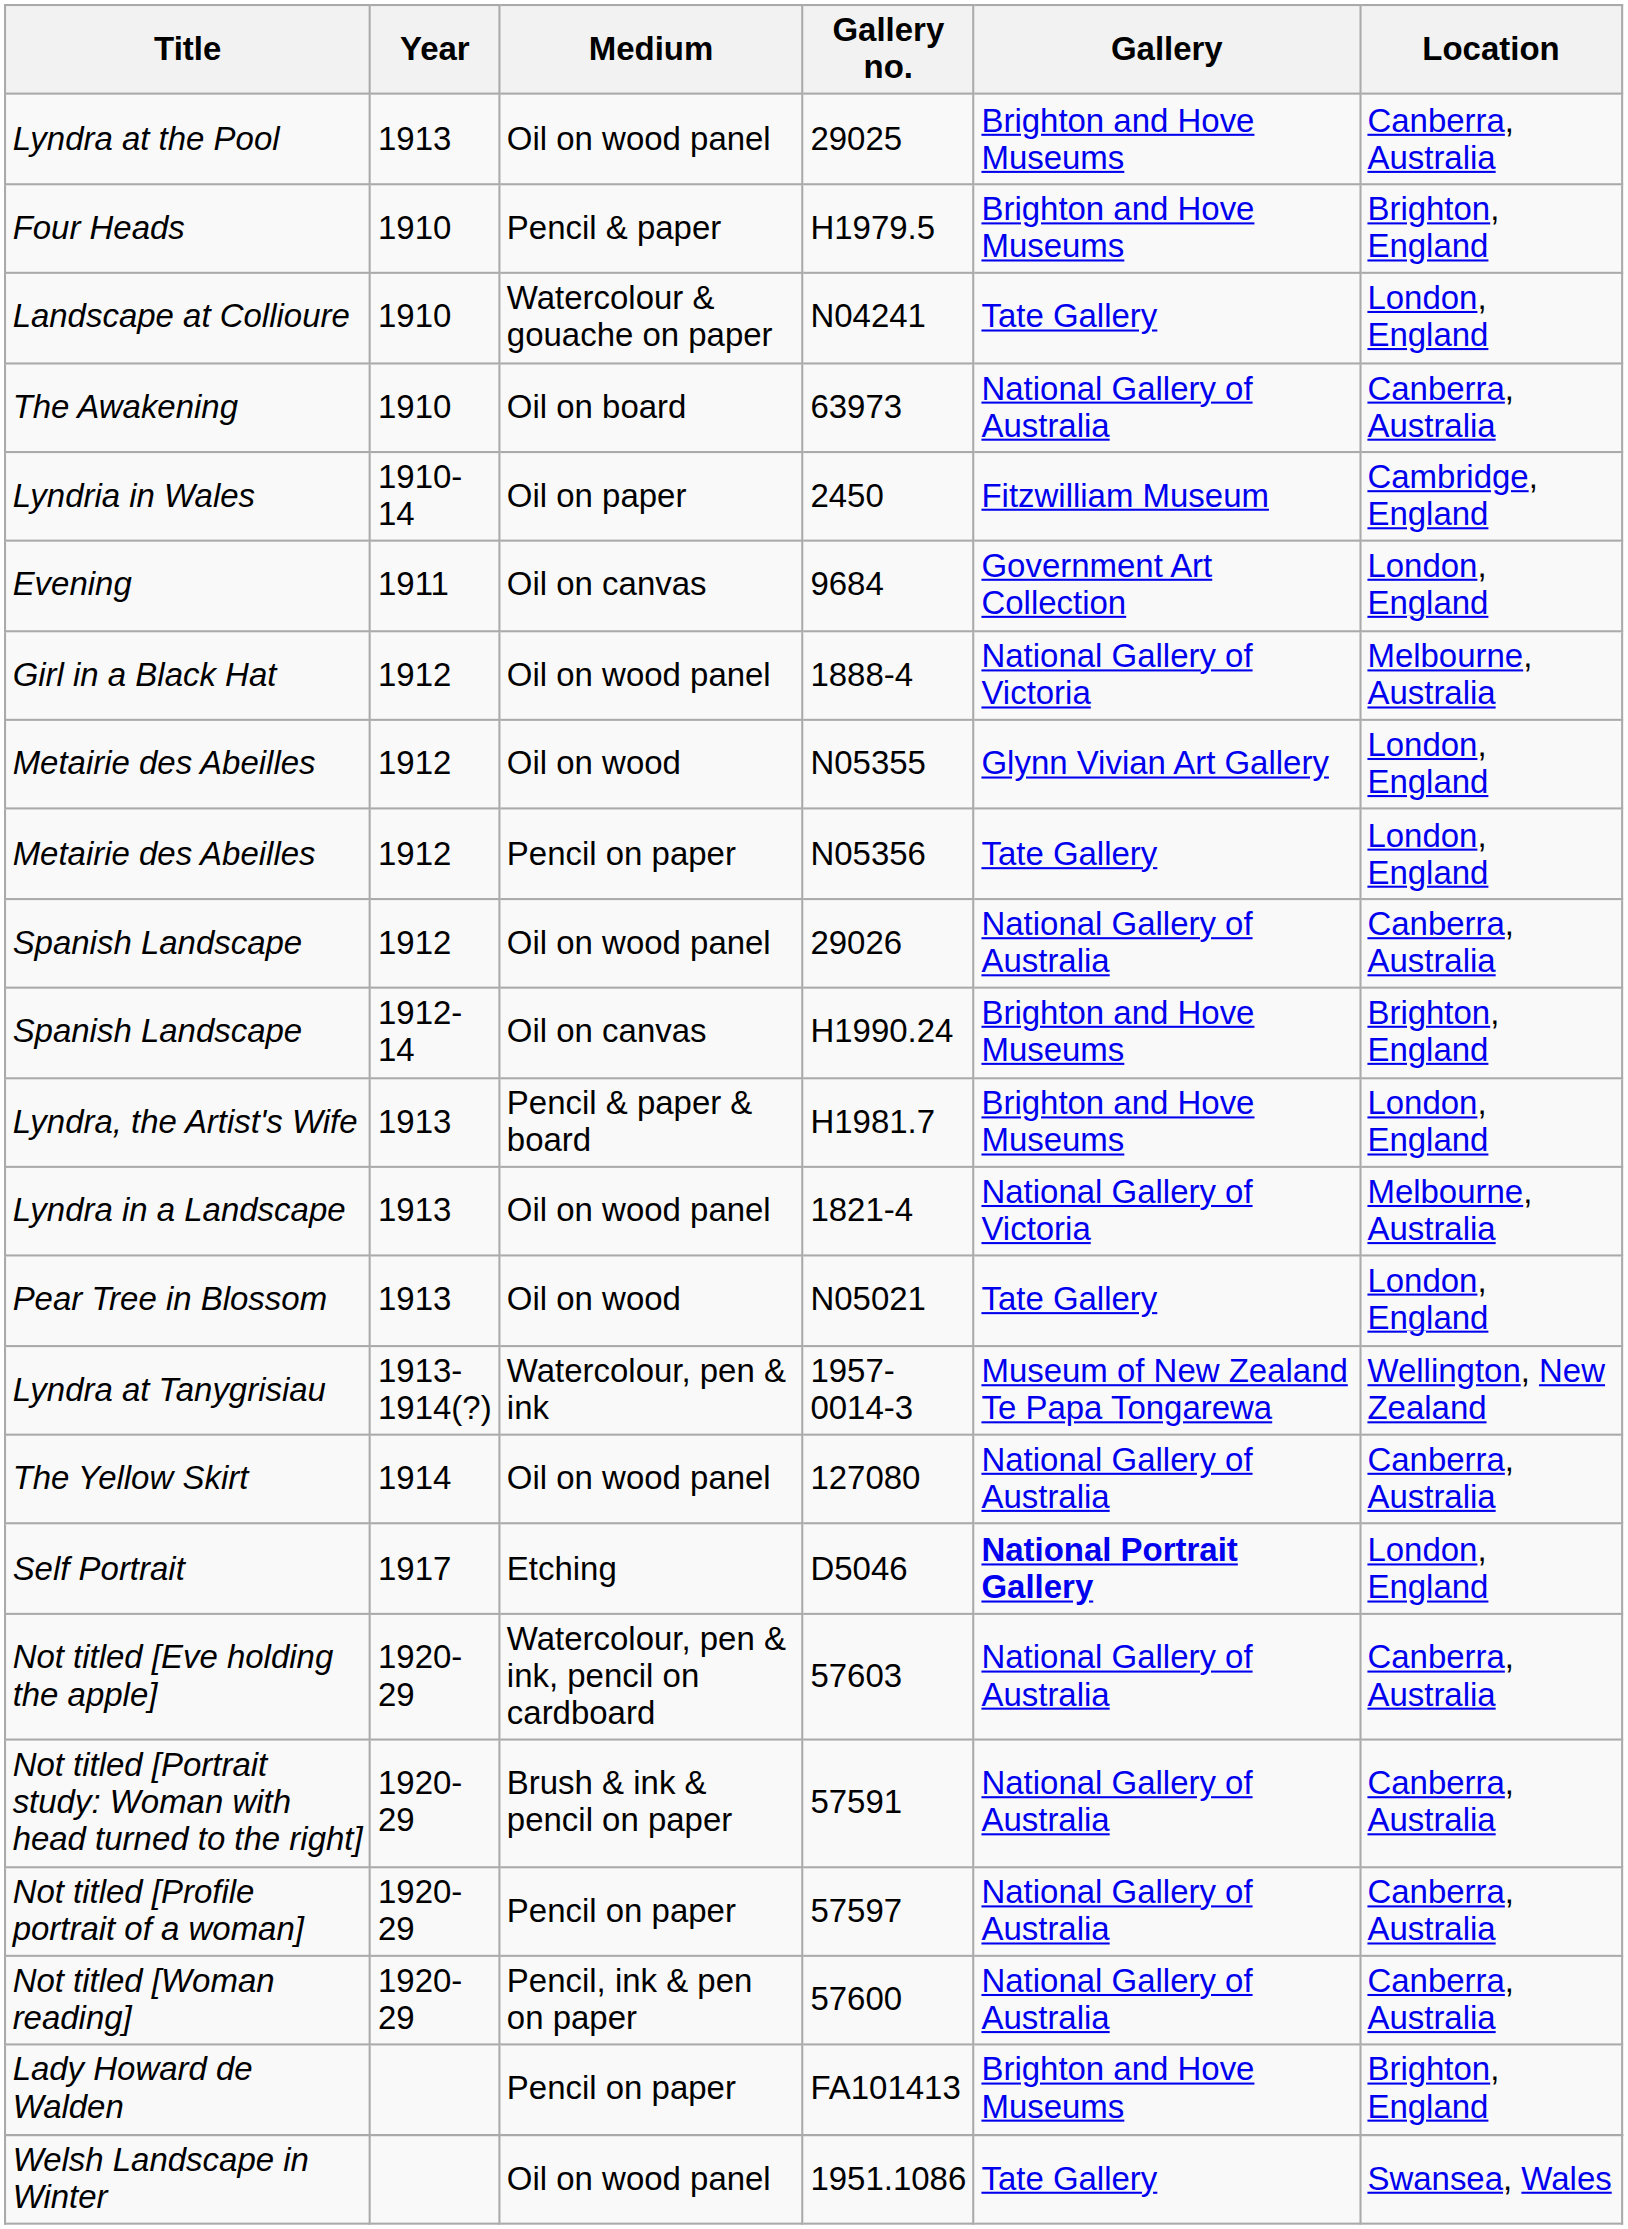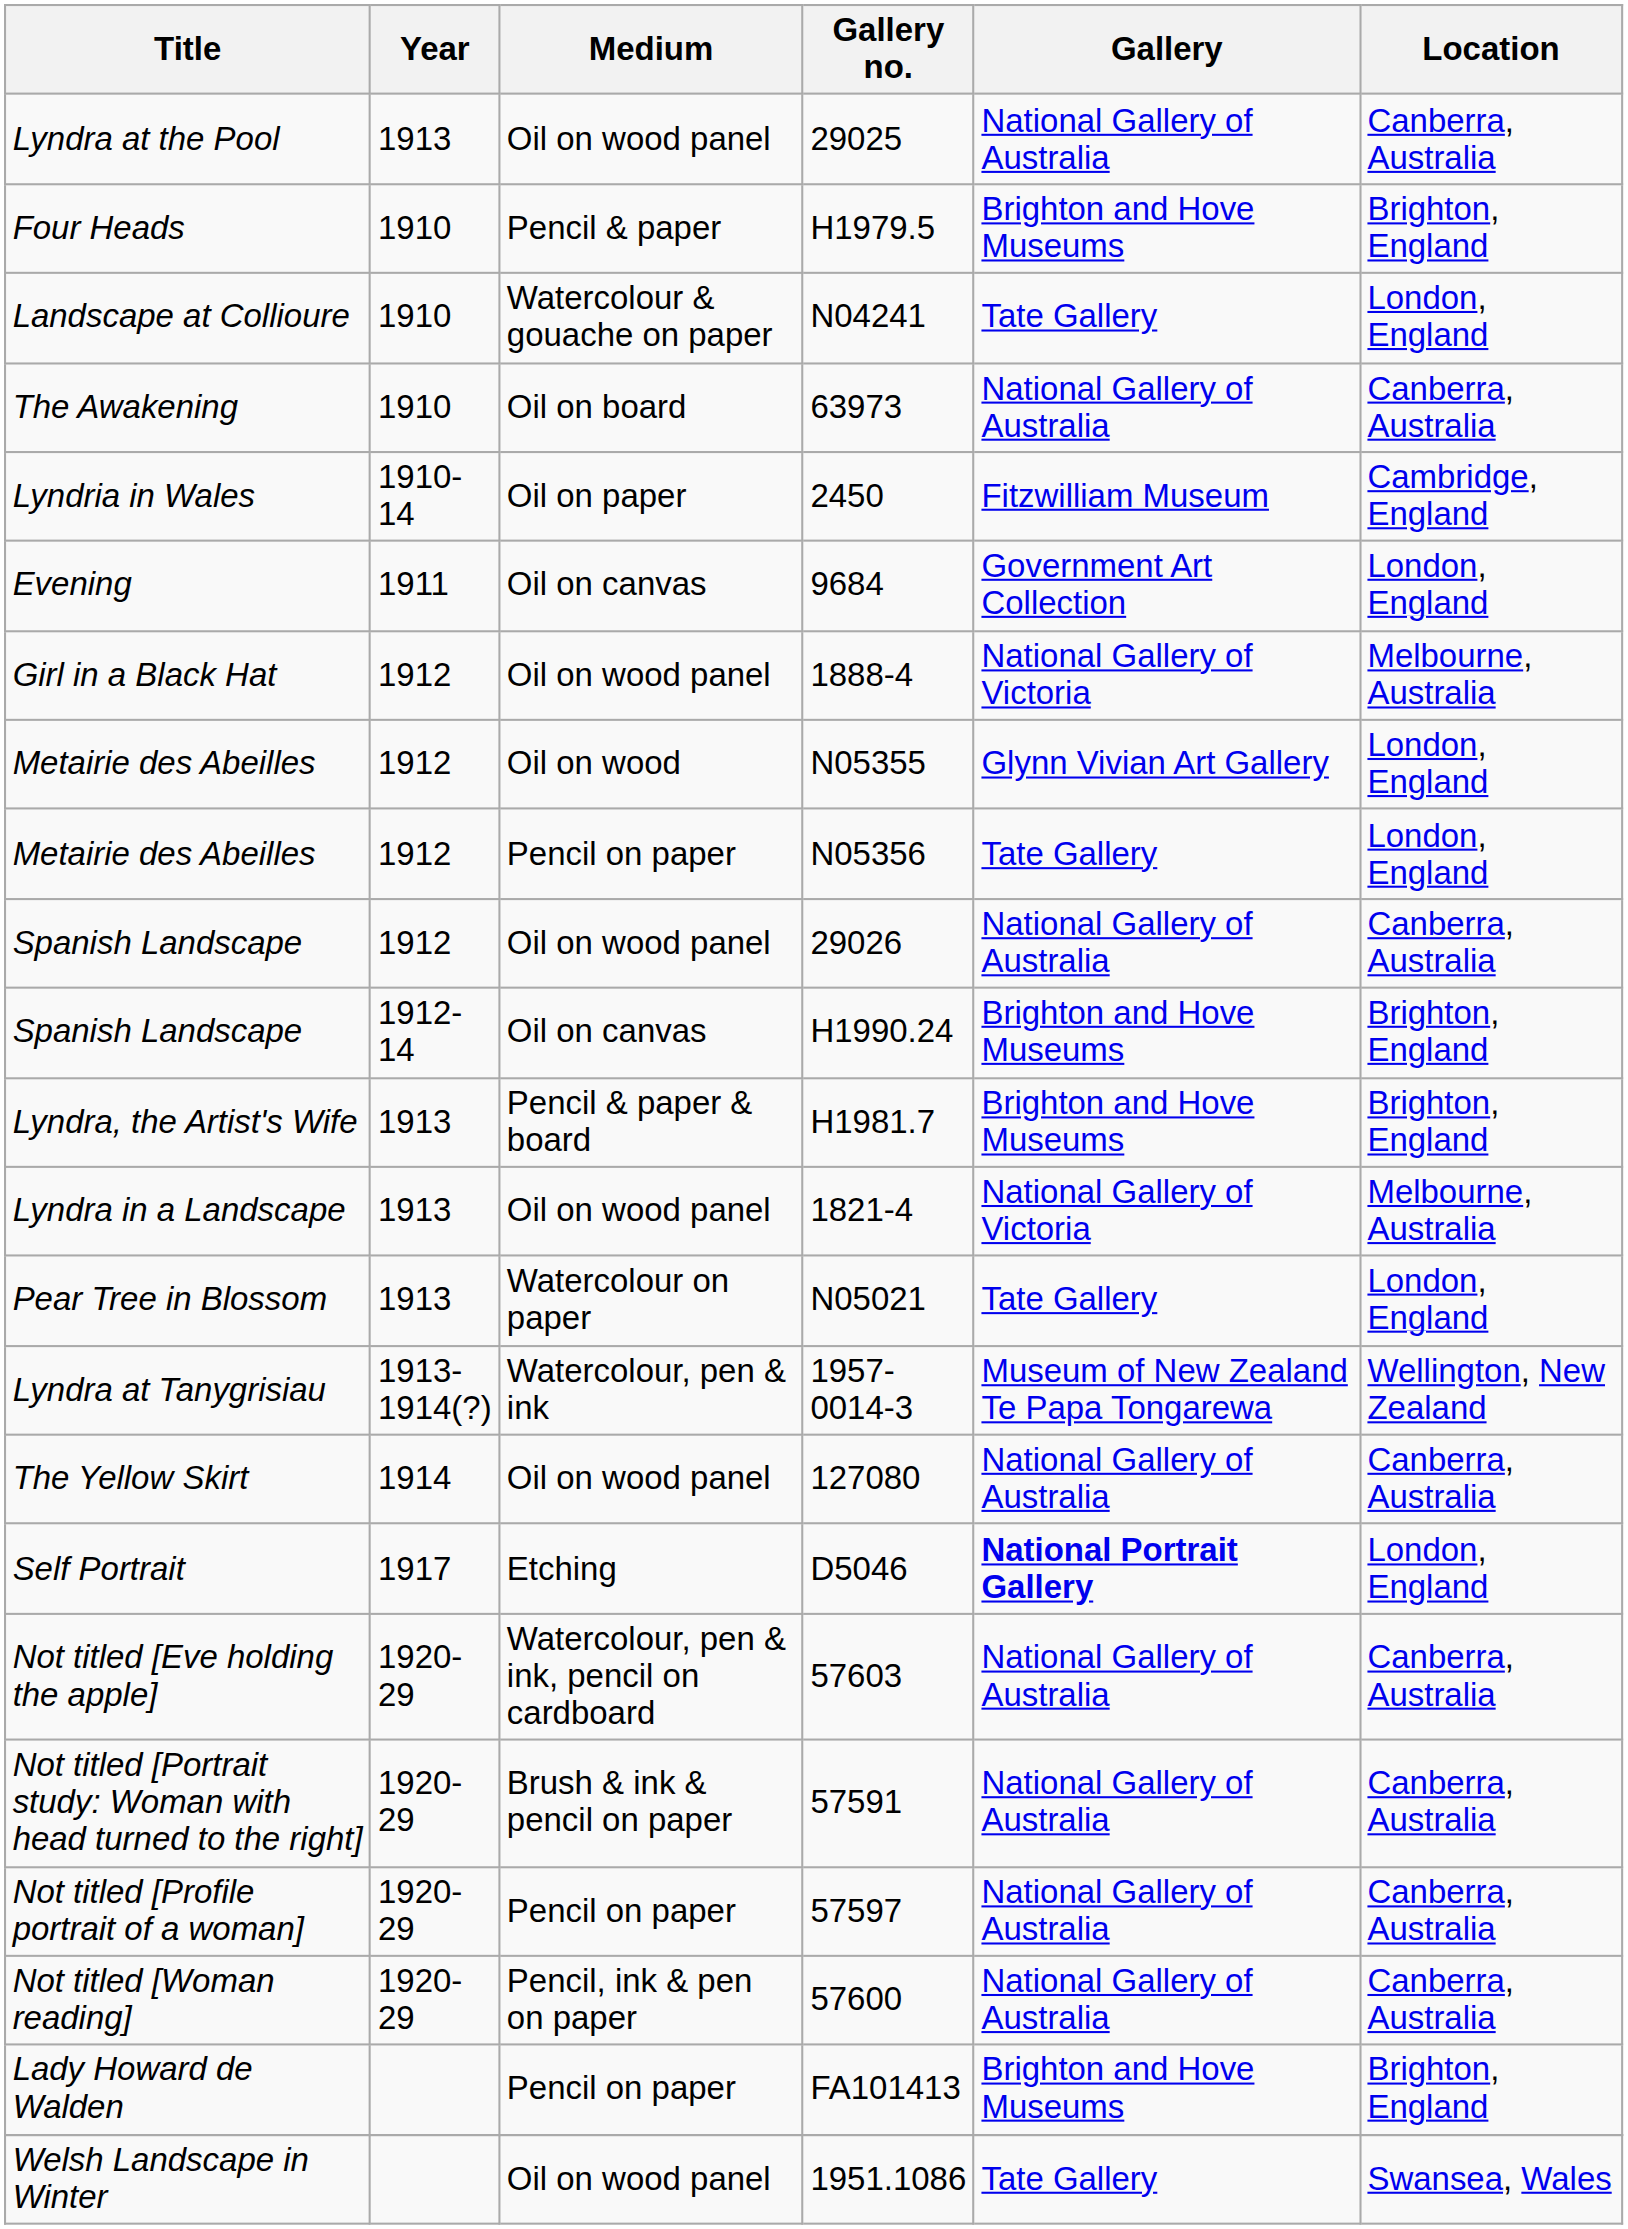 <table class="wikitable">
 <tr>
 <th width="170">Title</th>
 <th width="45">Year</th>
 <th width="140">Medium</th>
 <th width="55">Gallery no.</th>
 <th width="180">Gallery</th>
 <th width="120">Location</th>
 </tr>
 <tr>
 <td><em>Lyndra at the Pool</em></td>
 <td>1913</td>
 <td>Oil on wood panel</td>
 <td>29025</td>
-<td><a href='#'>Brighton and Hove Museums</a></td>
+<td><a href='#'>National Gallery of Australia</a></td>
 <td><a href='#'>Canberra</a>, <a href='#'>Australia</a></td>
 </tr>
 <tr>
 <td><em>Four Heads</em></td>
 <td>1910</td>
 <td>Pencil & paper</td>
 <td>H1979.5</td>
 <td><a href='#'>Brighton and Hove Museums</a></td>
 <td><a href='#'>Brighton</a>, <a href='#'>England</a></td>
 </tr>
 <tr>
 <td><em>Landscape at Collioure</em></td>
 <td>1910</td>
 <td>Watercolour & gouache on paper</td>
 <td>N04241</td>
 <td><a href='#'>Tate Gallery</a></td>
 <td><a href='#'>London</a>, <a href='#'>England</a></td>
 </tr>
 <tr>
 <td><em>The Awakening</em></td>
 <td>1910</td>
 <td>Oil on board</td>
 <td>63973</td>
 <td><a href='#'>National Gallery of Australia</a></td>
 <td><a href='#'>Canberra</a>, <a href='#'>Australia</a></td>
 </tr>
 <tr>
 <td><em>Lyndria in Wales</em></td>
 <td>1910-14</td>
 <td>Oil on paper</td>
 <td>2450</td>
 <td><a href='#'>Fitzwilliam Museum</a></td>
 <td><a href='#'>Cambridge</a>, <a href='#'>England</a></td>
 </tr>
 <tr>
 <td><em>Evening</em></td>
 <td>1911</td>
 <td>Oil on canvas</td>
 <td>9684</td>
 <td><a href='#'>Government Art Collection</a></td>
 <td><a href='#'>London</a>, <a href='#'>England</a></td>
 </tr>
 <tr>
 <td><em>Girl in a Black Hat</em></td>
 <td>1912</td>
 <td>Oil on wood panel</td>
 <td>1888-4</td>
 <td><a href='#'>National Gallery of Victoria</a></td>
 <td><a href='#'>Melbourne</a>, <a href='#'>Australia</a></td>
 </tr>
 <tr>
 <td><em>Metairie des Abeilles</em></td>
 <td>1912</td>
 <td>Oil on wood</td>
 <td>N05355</td>
 <td><a href='#'>Glynn Vivian Art Gallery</a></td>
 <td><a href='#'>London</a>, <a href='#'>England</a></td>
 </tr>
 <tr>
 <td><em>Metairie des Abeilles</em></td>
 <td>1912</td>
 <td>Pencil on paper</td>
 <td>N05356</td>
 <td><a href='#'>Tate Gallery</a></td>
 <td><a href='#'>London</a>, <a href='#'>England</a></td>
 </tr>
 <tr>
 <td><em>Spanish Landscape</em></td>
 <td>1912</td>
 <td>Oil on wood panel</td>
 <td>29026</td>
 <td><a href='#'>National Gallery of Australia</a></td>
 <td><a href='#'>Canberra</a>, <a href='#'>Australia</a></td>
 </tr>
 <tr>
 <td><em>Spanish Landscape</em></td>
 <td>1912-14</td>
 <td>Oil on canvas</td>
 <td>H1990.24</td>
 <td><a href='#'>Brighton and Hove Museums</a></td>
 <td><a href='#'>Brighton</a>, <a href='#'>England</a></td>
 </tr>
 <tr>
 <td><em>Lyndra, the Artist's Wife</em></td>
 <td>1913</td>
 <td>Pencil & paper & board</td>
 <td>H1981.7</td>
 <td><a href='#'>Brighton and Hove Museums</a></td>
-<td><a href='#'>London</a>, <a href='#'>England</a></td>
+<td><a href='#'>Brighton</a>, <a href='#'>England</a></td>
 </tr>
 <tr>
 <td><em>Lyndra in a Landscape</em></td>
 <td>1913</td>
 <td>Oil on wood panel</td>
 <td>1821-4</td>
 <td><a href='#'>National Gallery of Victoria</a></td>
 <td><a href='#'>Melbourne</a>, <a href='#'>Australia</a></td>
 </tr>
 <tr>
 <td><em>Pear Tree in Blossom</em></td>
 <td>1913</td>
-<td>Oil on wood</td>
+<td>Watercolour on paper</td>
 <td>N05021</td>
 <td><a href='#'>Tate Gallery</a></td>
 <td><a href='#'>London</a>, <a href='#'>England</a></td>
 </tr>
 <tr>
 <td><em>Lyndra at Tanygrisiau</em></td>
 <td>1913-1914(?)</td>
 <td>Watercolour, pen & ink</td>
 <td>1957-0014-3</td>
 <td><a href='#'>Museum of New Zealand Te Papa Tongarewa</a></td>
 <td><a href='#'>Wellington</a>, <a href='#'>New Zealand</a></td>
 </tr>
 <tr>
 <td><em>The Yellow Skirt</em></td>
 <td>1914</td>
 <td>Oil on wood panel</td>
 <td>127080</td>
 <td><a href='#'>National Gallery of Australia</a></td>
 <td><a href='#'>Canberra</a>, <a href='#'>Australia</a></td>
 </tr>
 <tr>
 <td><em>Self Portrait</em></td>
 <td>1917</td>
 <td>Etching</td>
 <td>D5046</td>
 <td><strong><a href='#'>National Portrait Gallery</a></strong></td>
 <td><a href='#'>London</a>, <a href='#'>England</a></td>
 </tr>
 <tr>
 <td><em>Not titled [Eve holding the apple]</em></td>
 <td>1920-29</td>
 <td>Watercolour, pen & ink, pencil on cardboard</td>
 <td>57603</td>
 <td><a href='#'>National Gallery of Australia</a></td>
 <td><a href='#'>Canberra</a>, <a href='#'>Australia</a></td>
 </tr>
 <tr>
 <td><em>Not titled [Portrait study: Woman with head turned to the right]</em></td>
 <td>1920-29</td>
 <td>Brush & ink & pencil on paper</td>
 <td>57591</td>
 <td><a href='#'>National Gallery of Australia</a></td>
 <td><a href='#'>Canberra</a>, <a href='#'>Australia</a></td>
 </tr>
 <tr>
 <td><em>Not titled [Profile portrait of a woman]</em></td>
 <td>1920-29</td>
 <td>Pencil on paper</td>
 <td>57597</td>
 <td><a href='#'>National Gallery of Australia</a></td>
 <td><a href='#'>Canberra</a>, <a href='#'>Australia</a></td>
 </tr>
 <tr>
 <td><em>Not titled [Woman reading]</em></td>
 <td>1920-29</td>
 <td>Pencil, ink & pen on paper</td>
 <td>57600</td>
 <td><a href='#'>National Gallery of Australia</a></td>
 <td><a href='#'>Canberra</a>, <a href='#'>Australia</a></td>
 </tr>
 <tr>
 <td><em>Lady Howard de Walden</em></td>
 <td></td>
 <td>Pencil on paper</td>
 <td>FA101413</td>
 <td><a href='#'>Brighton and Hove Museums</a></td>
 <td><a href='#'>Brighton</a>, <a href='#'>England</a></td>
 </tr>
 <tr>
 </tr>
 <tr>
 <td><em>Welsh Landscape in Winter</em></td>
 <td></td>
 <td>Oil on wood panel</td>
 <td>1951.1086</td>
 <td><a href='#'>Tate Gallery</a></td>
 <td><a href='#'>Swansea</a>, <a href='#'>Wales</a></td>
 </tr>
 </table>
